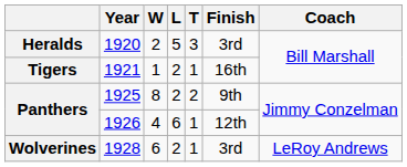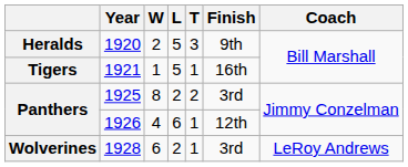 <table class="wikitable" style="text-align:center">
 <tr>
 <th></th>
 <th>Year</th>
 <th>W</th>
 <th>L</th>
 <th>T</th>
 <th>Finish</th>
 <th>Coach</th>
 </tr>
 <tr>
 <th>Heralds</th>
 <td><a href='#'>1920</a></td>
 <td>2</td>
 <td>5</td>
 <td>3</td>
-<td>3rd</td>
+<td>9th</td>
 <td rowspan=2><a href='#'>Bill Marshall</a></td>
 </tr>
 <tr>
 <th>Tigers</th>
 <td><a href='#'>1921</a></td>
 <td>1</td>
-<td>2</td>
+<td>5</td>
 <td>1</td>
 <td>16th</td>
 </tr>
 <tr>
 <th rowspan="2">Panthers</th>
 <td><a href='#'>1925</a></td>
 <td>8</td>
 <td>2</td>
 <td>2</td>
-<td>9th</td>
+<td>3rd</td>
 <td rowspan=2><a href='#'>Jimmy Conzelman</a></td>
 </tr>
 <tr>
 <td><a href='#'>1926</a></td>
 <td>4</td>
 <td>6</td>
 <td>1</td>
 <td>12th</td>
 </tr>
 <tr>
 <th>Wolverines</th>
 <td><a href='#'>1928</a></td>
 <td>6</td>
 <td>2</td>
 <td>1</td>
 <td>3rd</td>
 <td><a href='#'>LeRoy Andrews</a></td>
 </tr>
 </table>
